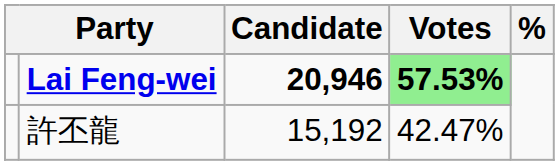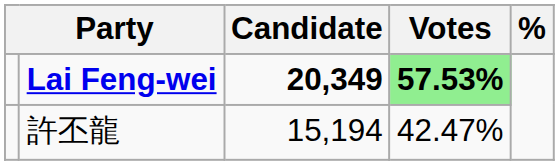 <table class="wikitable">
 <tr>
 <th colspan="2">Party</th>
 <th>Candidate</th>
 <th>Votes</th>
 <th>%</th>
 </tr>
 <tr>
 <td></td>
 <td><strong><a href='#'>Lai Feng-wei</a></strong></td>
-<td align="right"><strong>20,946</strong></td>
+<td align="right"><strong>20,349</strong></td>
 <td align="right" style="background: lightgreen;"><strong>57.53%</strong></td>
 </tr>
 <tr>
 <td></td>
 <td>許丕龍</td>
-<td align="right">15,192</td>
+<td align="right">15,194</td>
 <td align="right">42.47%</td>
 </tr>
 </table>
